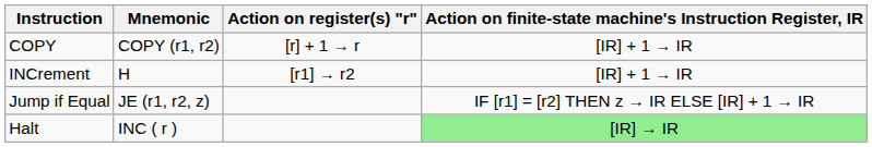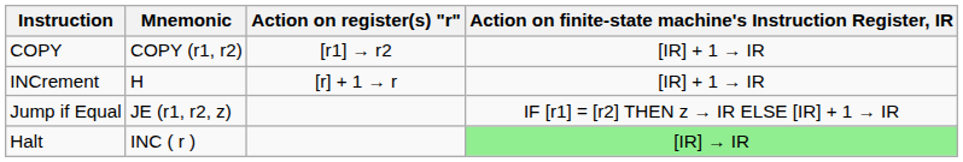 <table class="wikitable">
 <tr style="text-align:center; font-size:9pt; font-weight:bold; vertical-align:bottom;">
 <th style="width:63.6; height:12px;">Instruction</th>
 <th style="width:67.8;">Mnemonic</th>
 <th style="width:130.2;">Action on register(s) "r"</th>
 <th style="width:240.6;">Action on finite-state machine's Instruction Register, IR</th>
 </tr>
 <tr style="font-size:9pt; vertical-align:bottom;">
 <td style="height:11.4; ">COPY</td>
 <td>COPY (r1, r2)</td>
-<td style="text-align:center; ">[r] + 1 → r</td>
+<td style="text-align:center; ">[r1] → r2</td>
 <td style="text-align:center; ">[IR] + 1 → IR</td>
 </tr>
 <tr style="font-size:9pt; vertical-align:bottom;">
 <td style="height:11.4; ">INCrement</td>
 <td>H</td>
-<td style="text-align:center; ">[r1] → r2</td>
+<td style="text-align:center; ">[r] + 1 → r</td>
 <td style="text-align:center; ">[IR] + 1 → IR</td>
 </tr>
 <tr style="font-size:9pt; vertical-align:bottom;">
 <td style="height:11.4; ">Jump if Equal</td>
 <td>JE (r1, r2, z)</td>
 <td></td>
 <td style="text-align:center; ">IF [r1] = [r2] THEN z → IR  ELSE [IR] + 1 → IR</td>
 </tr>
 <tr style="font-size:9pt; vertical-align:bottom;">
 <td style="height:11.4; ">Halt</td>
 <td>INC ( r )</td>
 <td></td>
 <td style="background: lightgreen; text-align:center; ">[IR]  → IR</td>
 </tr>
 </table>
